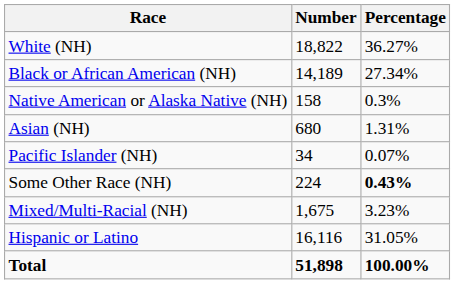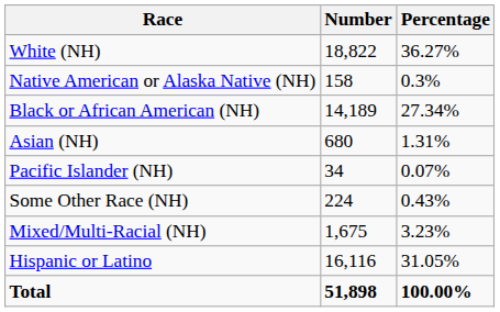 <table class="wikitable">
 <tr>
 <th>Race</th>
 <th>Number</th>
 <th>Percentage</th>
 </tr>
 <tr>
 <td><a href='#'>White</a> (NH)</td>
 <td>18,822</td>
 <td>36.27%</td>
 </tr>
 <tr>
+<td><a href='#'>Native American</a> or <a href='#'>Alaska Native</a> (NH)</td>
+<td>158</td>
+<td>0.3%</td>
+</tr>
+<tr>
 <td><a href='#'>Black or African American</a> (NH)</td>
 <td>14,189</td>
 <td>27.34%</td>
-</tr>
-<tr>
-<td><a href='#'>Native American</a> or <a href='#'>Alaska Native</a> (NH)</td>
-<td>158</td>
-<td>0.3%</td>
 </tr>
 <tr>
 <td><a href='#'>Asian</a> (NH)</td>
 <td>680</td>
 <td>1.31%</td>
 </tr>
 <tr>
 <td><a href='#'>Pacific Islander</a> (NH)</td>
 <td>34</td>
 <td>0.07%</td>
 </tr>
 <tr>
 <td>Some Other Race (NH)</td>
 <td>224</td>
-<td><strong>0.43%</strong></td>
+<td>0.43%</td>
 </tr>
 <tr>
 <td><a href='#'>Mixed/Multi-Racial</a> (NH)</td>
 <td>1,675</td>
 <td>3.23%</td>
 </tr>
 <tr>
 <td><a href='#'>Hispanic or Latino</a></td>
 <td>16,116</td>
 <td>31.05%</td>
 </tr>
 <tr>
 <td><strong>Total</strong></td>
 <td><strong>51,898</strong></td>
 <td><strong>100.00%</strong></td>
 </tr>
 </table>
